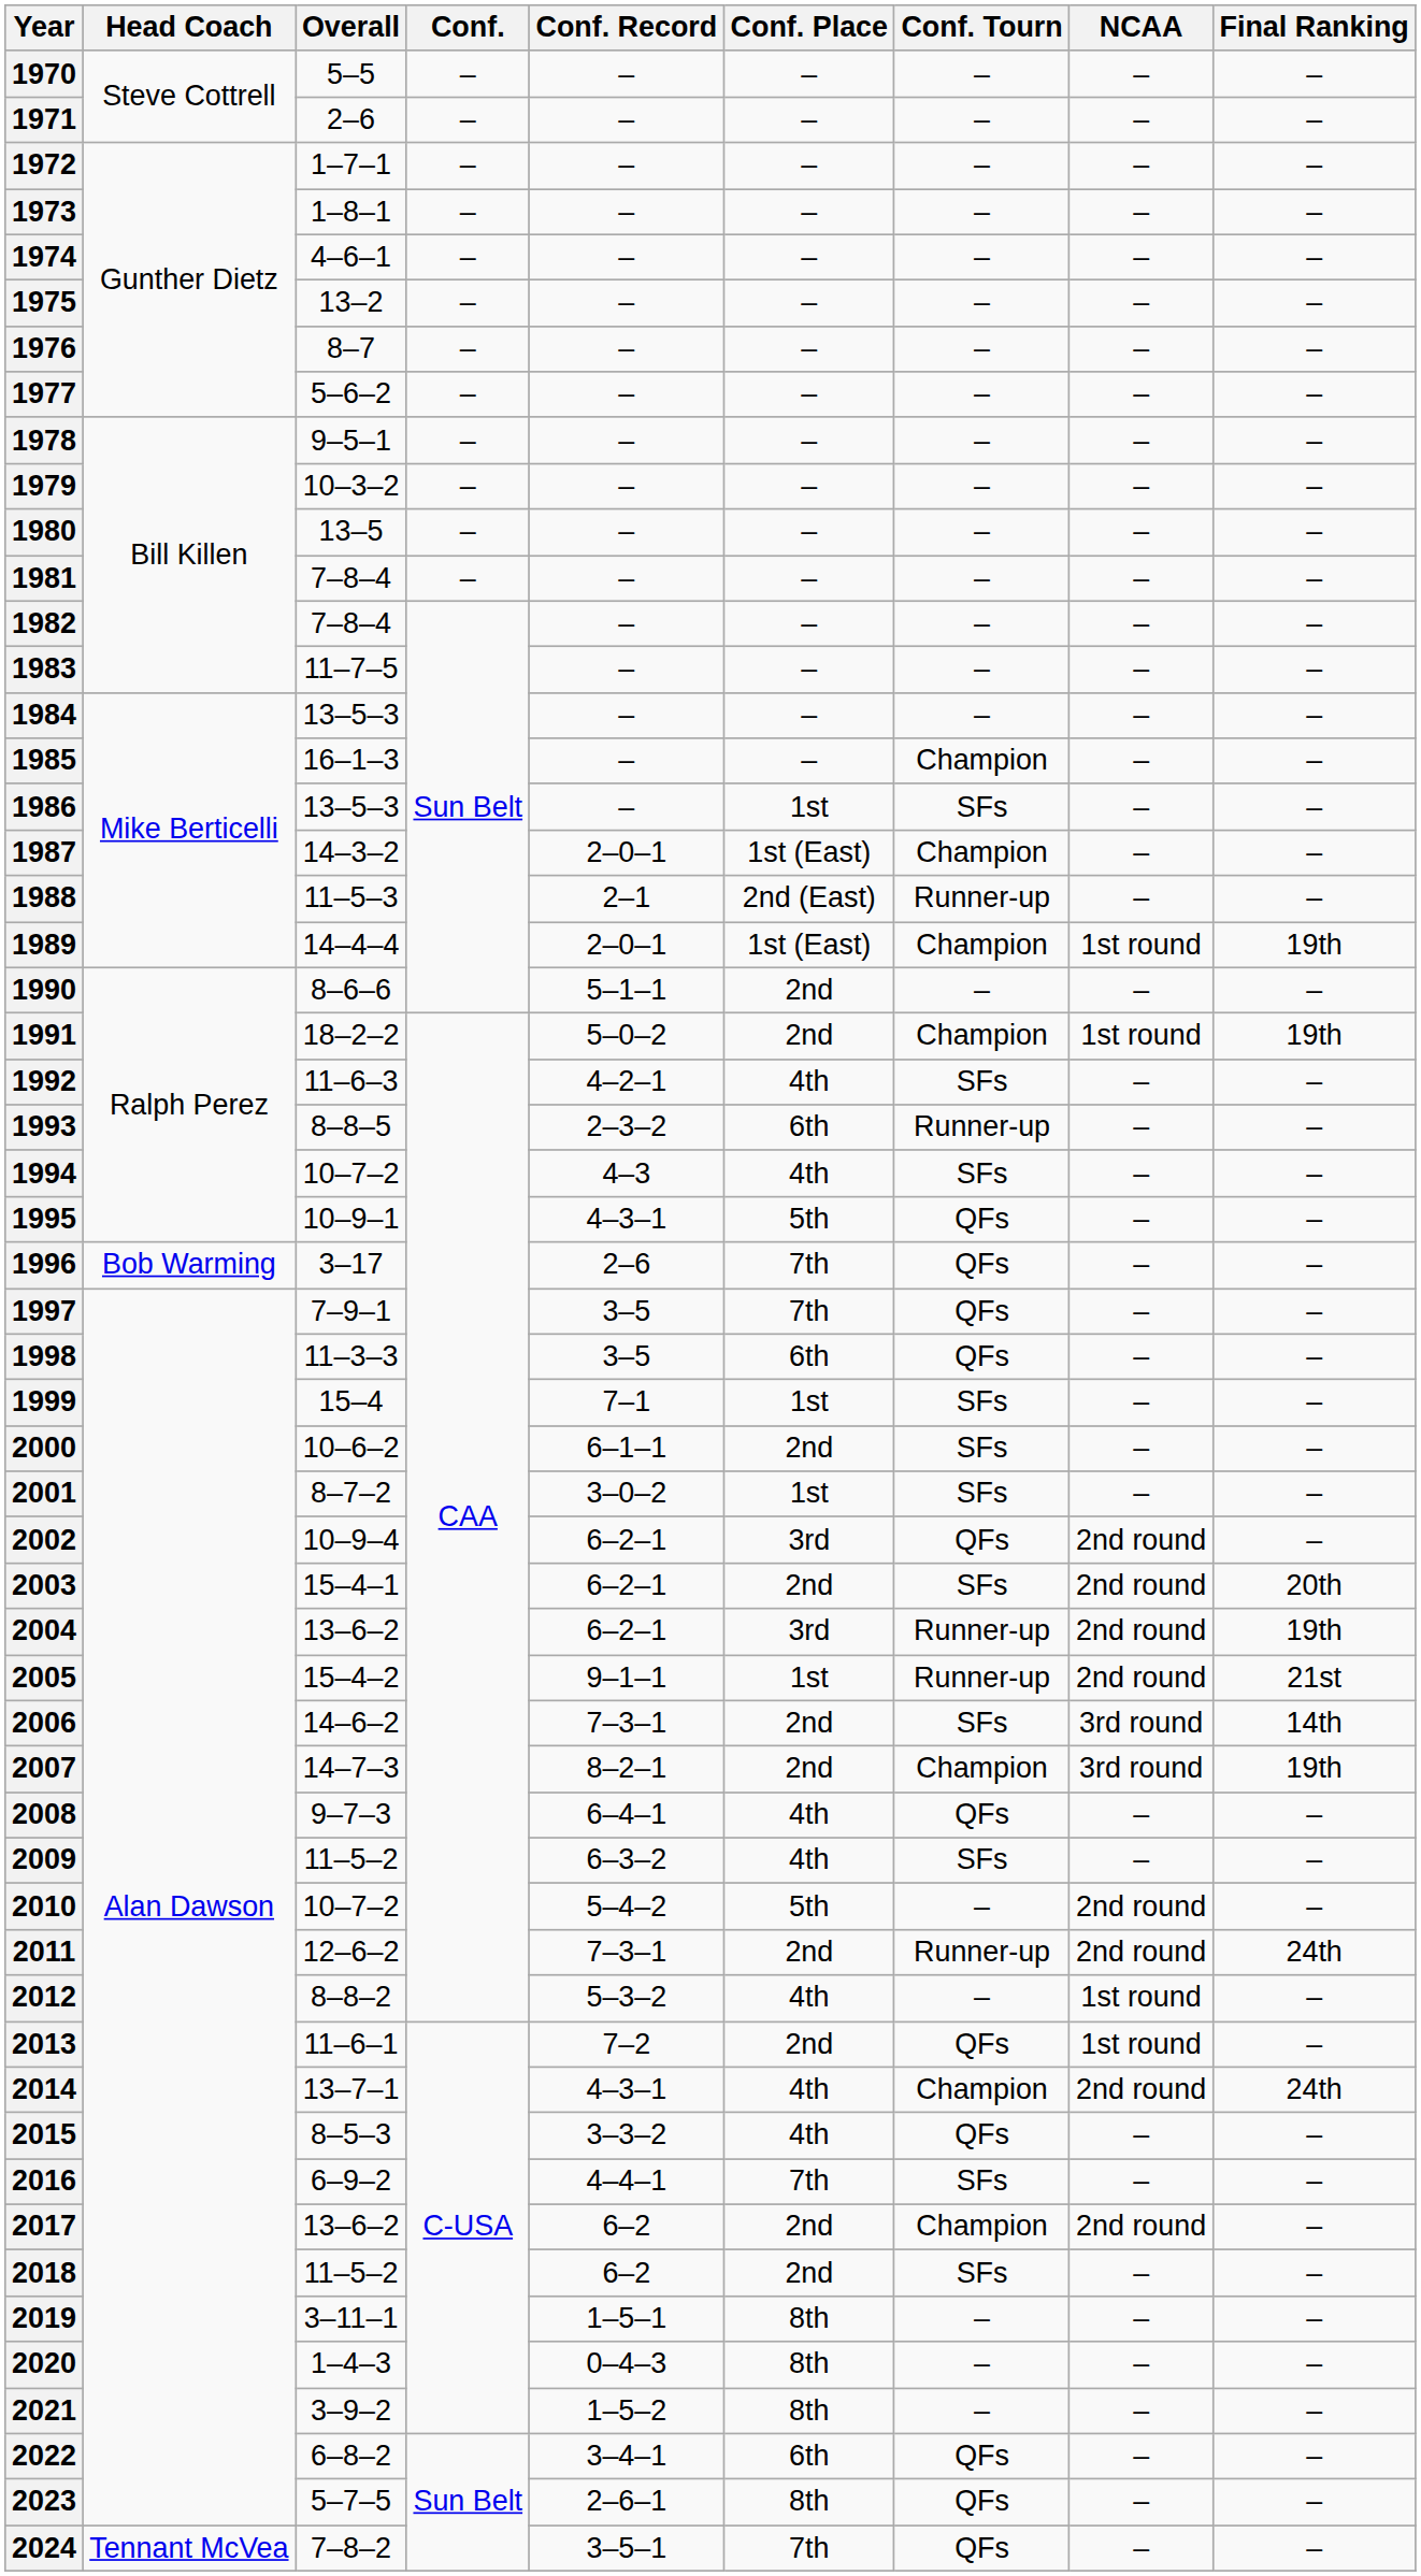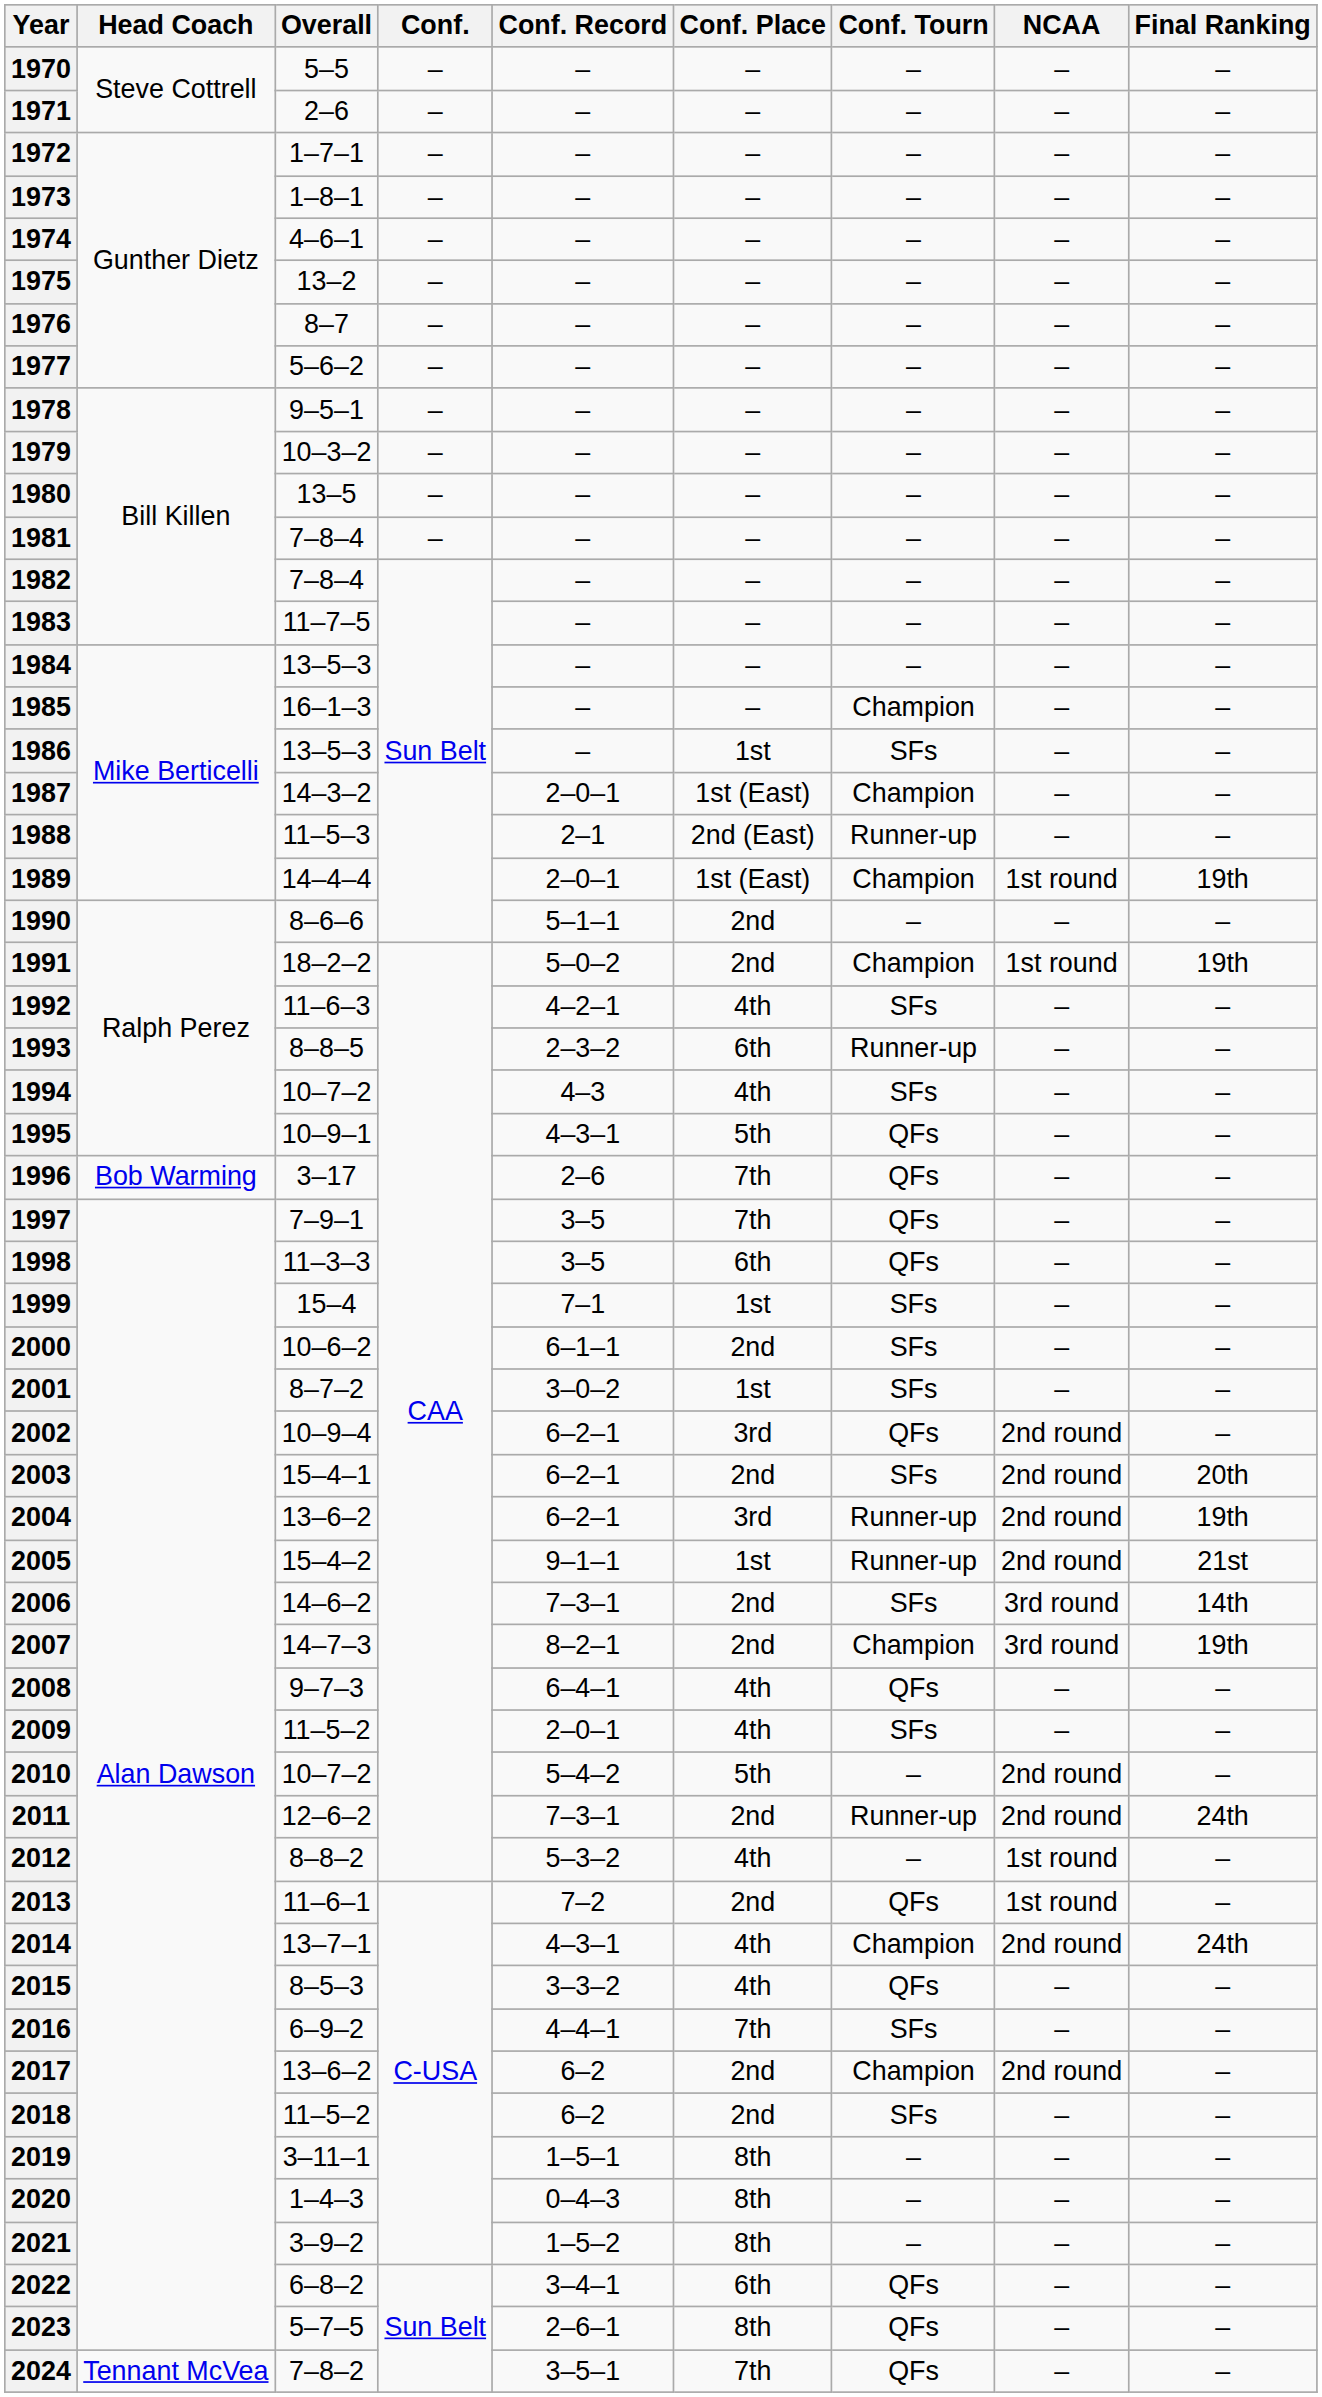 <table class="wikitable sortable" style="text-align: center;">
 <tr>
 <th>Year</th>
 <th>Head Coach</th>
 <th>Overall</th>
 <th>Conf.</th>
 <th>Conf. Record</th>
 <th>Conf. Place</th>
 <th>Conf. Tourn</th>
 <th>NCAA</th>
 <th>Final Ranking</th>
 </tr>
 <tr>
 <th>1970</th>
 <td rowspan="2">Steve Cottrell</td>
 <td>5–5</td>
 <td>–</td>
 <td>–</td>
 <td>–</td>
 <td>–</td>
 <td>–</td>
 <td>–</td>
 </tr>
 <tr>
 <th>1971</th>
 <td>2–6</td>
 <td>–</td>
 <td>–</td>
 <td>–</td>
 <td>–</td>
 <td>–</td>
 <td>–</td>
 </tr>
 <tr>
 <th>1972</th>
 <td rowspan="6">Gunther Dietz</td>
 <td>1–7–1</td>
 <td>–</td>
 <td>–</td>
 <td>–</td>
 <td>–</td>
 <td>–</td>
 <td>–</td>
 </tr>
 <tr>
 <th>1973</th>
 <td>1–8–1</td>
 <td>–</td>
 <td>–</td>
 <td>–</td>
 <td>–</td>
 <td>–</td>
 <td>–</td>
 </tr>
 <tr>
 <th>1974</th>
 <td>4–6–1</td>
 <td>–</td>
 <td>–</td>
 <td>–</td>
 <td>–</td>
 <td>–</td>
 <td>–</td>
 </tr>
 <tr>
 <th>1975</th>
 <td>13–2</td>
 <td>–</td>
 <td>–</td>
 <td>–</td>
 <td>–</td>
 <td>–</td>
 <td>–</td>
 </tr>
 <tr>
 <th>1976</th>
 <td>8–7</td>
 <td>–</td>
 <td>–</td>
 <td>–</td>
 <td>–</td>
 <td>–</td>
 <td>–</td>
 </tr>
 <tr>
 <th>1977</th>
 <td>5–6–2</td>
 <td>–</td>
 <td>–</td>
 <td>–</td>
 <td>–</td>
 <td>–</td>
 <td>–</td>
 </tr>
 <tr>
 <th>1978</th>
 <td rowspan="6">Bill Killen</td>
 <td>9–5–1</td>
 <td>–</td>
 <td>–</td>
 <td>–</td>
 <td>–</td>
 <td>–</td>
 <td>–</td>
 </tr>
 <tr>
 <th>1979</th>
 <td>10–3–2</td>
 <td>–</td>
 <td>–</td>
 <td>–</td>
 <td>–</td>
 <td>–</td>
 <td>–</td>
 </tr>
 <tr>
 <th>1980</th>
 <td>13–5</td>
 <td>–</td>
 <td>–</td>
 <td>–</td>
 <td>–</td>
 <td>–</td>
 <td>–</td>
 </tr>
 <tr>
 <th>1981</th>
 <td>7–8–4</td>
 <td>–</td>
 <td>–</td>
 <td>–</td>
 <td>–</td>
 <td>–</td>
 <td>–</td>
 </tr>
 <tr>
 <th>1982</th>
 <td>7–8–4</td>
 <td rowspan=9><a href='#'>Sun Belt</a></td>
 <td>–</td>
 <td>–</td>
 <td>–</td>
 <td>–</td>
 <td>–</td>
 </tr>
 <tr>
 <th>1983</th>
 <td>11–7–5</td>
 <td>–</td>
 <td>–</td>
 <td>–</td>
 <td>–</td>
 <td>–</td>
 </tr>
 <tr>
 <th>1984</th>
 <td rowspan="6"><a href='#'>Mike Berticelli</a></td>
 <td>13–5–3</td>
 <td>–</td>
 <td>–</td>
 <td>–</td>
 <td>–</td>
 <td>–</td>
 </tr>
 <tr>
 <th>1985</th>
 <td>16–1–3</td>
 <td>–</td>
 <td>–</td>
 <td>Champion</td>
 <td>–</td>
 <td>–</td>
 </tr>
 <tr>
 <th>1986</th>
 <td>13–5–3</td>
 <td>–</td>
 <td>1st</td>
 <td>SFs</td>
 <td>–</td>
 <td>–</td>
 </tr>
 <tr>
 <th>1987</th>
 <td>14–3–2</td>
 <td>2–0–1</td>
 <td>1st (East)</td>
 <td>Champion</td>
 <td>–</td>
 <td>–</td>
 </tr>
 <tr>
 <th>1988</th>
 <td>11–5–3</td>
 <td>2–1</td>
 <td>2nd (East)</td>
 <td>Runner-up</td>
 <td>–</td>
 <td>–</td>
 </tr>
 <tr>
 <th>1989</th>
 <td>14–4–4</td>
 <td>2–0–1</td>
 <td>1st (East)</td>
 <td>Champion</td>
 <td>1st round</td>
 <td>19th</td>
 </tr>
 <tr>
 <th>1990</th>
 <td rowspan="6">Ralph Perez</td>
 <td>8–6–6</td>
 <td>5–1–1</td>
 <td>2nd</td>
 <td>–</td>
 <td>–</td>
 <td>–</td>
 </tr>
 <tr>
 <th>1991</th>
 <td>18–2–2</td>
 <td rowspan=22><a href='#'>CAA</a></td>
 <td>5–0–2</td>
 <td>2nd</td>
 <td>Champion</td>
 <td>1st round</td>
 <td>19th</td>
 </tr>
 <tr>
 <th>1992</th>
 <td>11–6–3</td>
 <td>4–2–1</td>
 <td>4th</td>
 <td>SFs</td>
 <td>–</td>
 <td>–</td>
 </tr>
 <tr>
 <th>1993</th>
 <td>8–8–5</td>
 <td>2–3–2</td>
 <td>6th</td>
 <td>Runner-up</td>
 <td>–</td>
 <td>–</td>
 </tr>
 <tr>
 <th>1994</th>
 <td>10–7–2</td>
 <td>4–3</td>
 <td>4th</td>
 <td>SFs</td>
 <td>–</td>
 <td>–</td>
 </tr>
 <tr>
 <th>1995</th>
 <td>10–9–1</td>
 <td>4–3–1</td>
 <td>5th</td>
 <td>QFs</td>
 <td>–</td>
 <td>–</td>
 </tr>
 <tr>
 <th>1996</th>
 <td><a href='#'>Bob Warming</a></td>
 <td>3–17</td>
 <td>2–6</td>
 <td>7th</td>
 <td>QFs</td>
 <td>–</td>
 <td>–</td>
 </tr>
 <tr>
 <th>1997</th>
 <td rowspan="27"><a href='#'>Alan Dawson</a></td>
 <td>7–9–1</td>
 <td>3–5</td>
 <td>7th</td>
 <td>QFs</td>
 <td>–</td>
 <td>–</td>
 </tr>
 <tr>
 <th>1998</th>
 <td>11–3–3</td>
 <td>3–5</td>
 <td>6th</td>
 <td>QFs</td>
 <td>–</td>
 <td>–</td>
 </tr>
 <tr>
 <th>1999</th>
 <td>15–4</td>
 <td>7–1</td>
 <td>1st</td>
 <td>SFs</td>
 <td>–</td>
 <td>–</td>
 </tr>
 <tr>
 <th>2000</th>
 <td>10–6–2</td>
 <td>6–1–1</td>
 <td>2nd</td>
 <td>SFs</td>
 <td>–</td>
 <td>–</td>
 </tr>
 <tr>
 <th>2001</th>
 <td>8–7–2</td>
 <td>3–0–2</td>
 <td>1st</td>
 <td>SFs</td>
 <td>–</td>
 <td>–</td>
 </tr>
 <tr>
 <th>2002</th>
 <td>10–9–4</td>
 <td>6–2–1</td>
 <td>3rd</td>
 <td>QFs</td>
 <td>2nd round</td>
 <td>–</td>
 </tr>
 <tr>
 <th>2003</th>
 <td>15–4–1</td>
 <td>6–2–1</td>
 <td>2nd</td>
 <td>SFs</td>
 <td>2nd round</td>
 <td>20th</td>
 </tr>
 <tr>
 <th>2004</th>
 <td>13–6–2</td>
 <td>6–2–1</td>
 <td>3rd</td>
 <td>Runner-up</td>
 <td>2nd round</td>
 <td>19th</td>
 </tr>
 <tr>
 <th>2005</th>
 <td>15–4–2</td>
 <td>9–1–1</td>
 <td>1st</td>
 <td>Runner-up</td>
 <td>2nd round</td>
 <td>21st</td>
 </tr>
 <tr>
 <th>2006</th>
 <td>14–6–2</td>
 <td>7–3–1</td>
 <td>2nd</td>
 <td>SFs</td>
 <td>3rd round</td>
 <td>14th</td>
 </tr>
 <tr>
 <th>2007</th>
 <td>14–7–3</td>
 <td>8–2–1</td>
 <td>2nd</td>
 <td>Champion</td>
 <td>3rd round</td>
 <td>19th</td>
 </tr>
 <tr>
 <th>2008</th>
 <td>9–7–3</td>
 <td>6–4–1</td>
 <td>4th</td>
 <td>QFs</td>
 <td>–</td>
 <td>–</td>
 </tr>
 <tr>
 <th>2009</th>
 <td>11–5–2</td>
-<td>6–3–2</td>
+<td>2–0–1</td>
 <td>4th</td>
 <td>SFs</td>
 <td>–</td>
 <td>–</td>
 </tr>
 <tr>
 <th>2010</th>
 <td>10–7–2</td>
 <td>5–4–2</td>
 <td>5th</td>
 <td>–</td>
 <td>2nd round</td>
 <td>–</td>
 </tr>
 <tr>
 <th>2011</th>
 <td>12–6–2</td>
 <td>7–3–1</td>
 <td>2nd</td>
 <td>Runner-up</td>
 <td>2nd round</td>
 <td>24th</td>
 </tr>
 <tr>
 <th>2012</th>
 <td>8–8–2</td>
 <td>5–3–2</td>
 <td>4th</td>
 <td>–</td>
 <td>1st round</td>
 <td>–</td>
 </tr>
 <tr>
 <th>2013</th>
 <td>11–6–1</td>
 <td rowspan=9><a href='#'>C-USA</a></td>
 <td>7–2</td>
 <td>2nd</td>
 <td>QFs</td>
 <td>1st round</td>
 <td>–</td>
 </tr>
 <tr>
 <th>2014</th>
 <td>13–7–1</td>
 <td>4–3–1</td>
 <td>4th</td>
 <td>Champion</td>
 <td>2nd round</td>
 <td>24th</td>
 </tr>
 <tr>
 <th>2015</th>
 <td>8–5–3</td>
 <td>3–3–2</td>
 <td>4th</td>
 <td>QFs</td>
 <td>–</td>
 <td>–</td>
 </tr>
 <tr>
 <th>2016</th>
 <td>6–9–2</td>
 <td>4–4–1</td>
 <td>7th</td>
 <td>SFs</td>
 <td>–</td>
 <td>–</td>
 </tr>
 <tr>
 <th>2017</th>
 <td>13–6–2</td>
 <td>6–2</td>
 <td>2nd</td>
 <td>Champion</td>
 <td>2nd round</td>
 <td>–</td>
 </tr>
 <tr>
 <th>2018</th>
 <td>11–5–2</td>
 <td>6–2</td>
 <td>2nd</td>
 <td>SFs</td>
 <td>–</td>
 <td>–</td>
 </tr>
 <tr>
 <th>2019</th>
 <td>3–11–1</td>
 <td>1–5–1</td>
 <td>8th</td>
 <td>–</td>
 <td>–</td>
 <td>–</td>
 </tr>
 <tr>
 <th>2020</th>
 <td>1–4–3</td>
 <td>0–4–3</td>
 <td>8th</td>
 <td>–</td>
 <td>–</td>
 <td>–</td>
 </tr>
 <tr>
 <th>2021</th>
 <td>3–9–2</td>
 <td>1–5–2</td>
 <td>8th</td>
 <td>–</td>
 <td>–</td>
 <td>–</td>
 </tr>
 <tr>
 <th>2022</th>
 <td>6–8–2</td>
 <td rowspan=3><a href='#'>Sun Belt</a></td>
 <td>3–4–1</td>
 <td>6th</td>
 <td>QFs</td>
 <td>–</td>
 <td>–</td>
 </tr>
 <tr>
 <th>2023</th>
 <td>5–7–5</td>
 <td>2–6–1</td>
 <td>8th</td>
 <td>QFs</td>
 <td>–</td>
 <td>–</td>
 </tr>
 <tr>
 <th>2024</th>
 <td><a href='#'>Tennant McVea</a></td>
 <td>7–8–2</td>
 <td>3–5–1</td>
 <td>7th</td>
 <td>QFs</td>
 <td>–</td>
 <td>–</td>
 </tr>
 </table>
